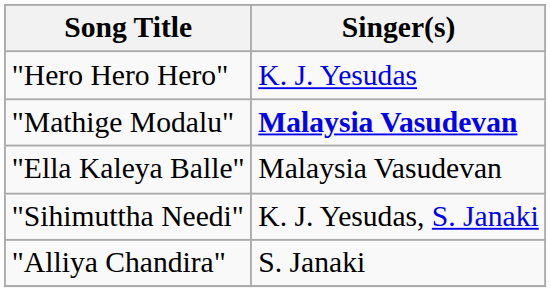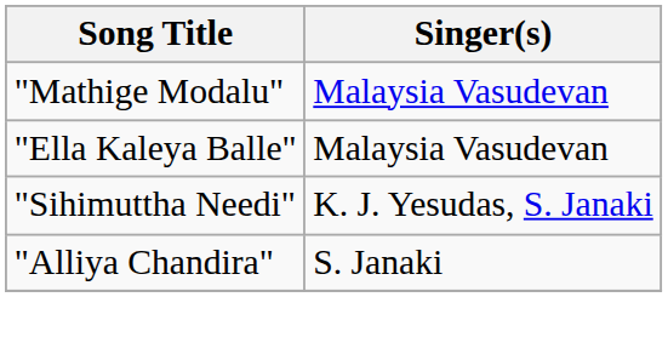 <table class="wikitable">
 <tr>
 <th>Song Title</th>
 <th>Singer(s)</th>
 </tr>
 <tr>
-<td>"Hero Hero Hero"</td>
-<td><a href='#'>K. J. Yesudas</a></td>
-</tr>
-<tr>
 <td>"Mathige Modalu"</td>
-<td><strong><a href='#'>Malaysia Vasudevan</a></strong></td>
+<td><a href='#'>Malaysia Vasudevan</a></td>
 </tr>
 <tr>
 <td>"Ella Kaleya Balle"</td>
 <td>Malaysia Vasudevan</td>
 </tr>
 <tr>
 <td>"Sihimuttha Needi"</td>
 <td>K. J. Yesudas, <a href='#'>S. Janaki</a></td>
 </tr>
 <tr>
 <td>"Alliya Chandira"</td>
 <td>S. Janaki</td>
 </tr>
 <tr>
 </tr>
 </table>
